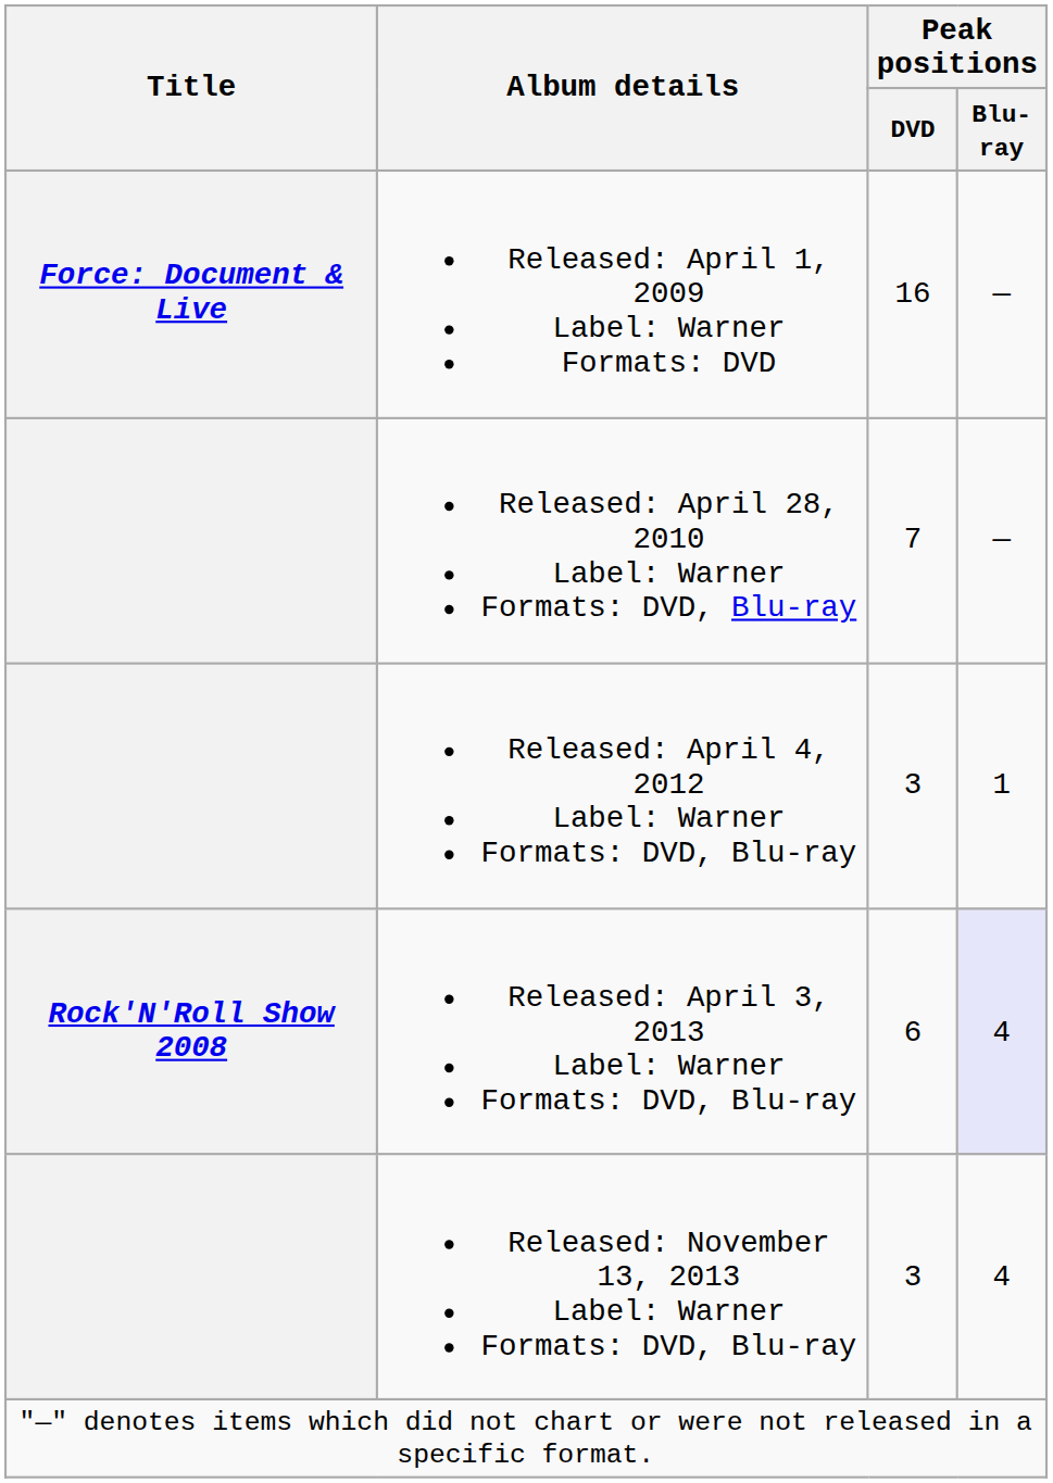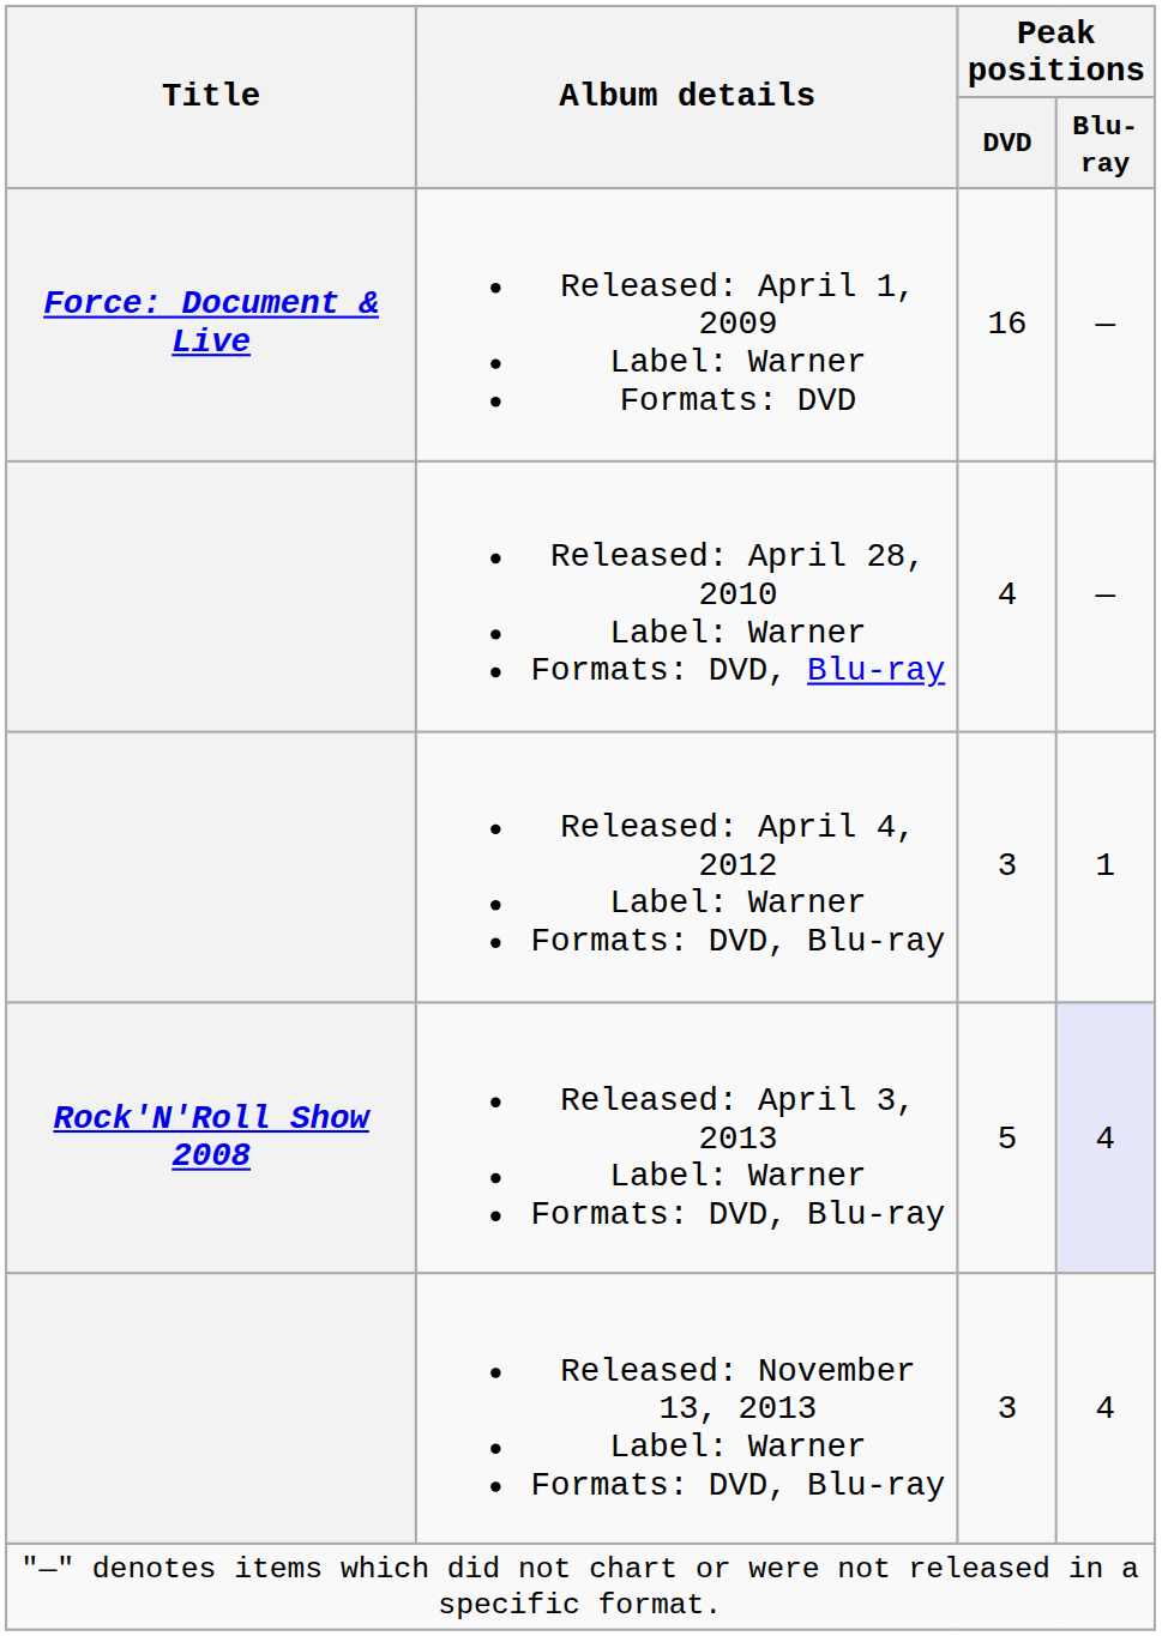 <table class="wikitable plainrowheaders" style="text-align:center;">
 <tr>
 <th style="width:12em;" rowspan="2">Title</th>
 <th style="width:16em;" rowspan="2">Album details</th>
 <th colspan="2">Peak positions</th>
 </tr>
 <tr>
 <th style="width:2.5em;"><small>DVD</small><br></th>
 <th style="width:2.5em;"><small>Blu-ray</small><br></th>
 </tr>
 <tr>
 <th scope="row"><em><a href='#'>Force: Document & Live</a></em></th>
 <td><br><ul><li>Released: April 1, 2009</li><li>Label: Warner</li><li>Formats: DVD</li></ul></td>
 <td>16</td>
 <td>—</td>
 </tr>
 <tr>
 <th scope="row"><em><a href='#'></a></em></th>
 <td><br><ul><li>Released: April 28, 2010</li><li>Label: Warner</li><li>Formats: DVD, <a href='#'>Blu-ray</a></li></ul></td>
-<td>7</td>
+<td>4</td>
 <td>—</td>
 </tr>
 <tr>
 <th scope="row"><em><a href='#'></a></em></th>
 <td><br><ul><li>Released: April 4, 2012</li><li>Label: Warner</li><li>Formats: DVD, Blu-ray</li></ul></td>
 <td>3</td>
 <td>1</td>
 </tr>
 <tr>
 <th scope="row"><em><a href='#'>Rock'N'Roll Show 2008</a></em></th>
 <td><br><ul><li>Released: April 3, 2013</li><li>Label: Warner</li><li>Formats: DVD, Blu-ray</li></ul></td>
-<td>6</td>
+<td>5</td>
 <td style="background: lavender;">4</td>
 </tr>
 <tr>
 <th scope="row"><em><a href='#'></a></em></th>
 <td><br><ul><li>Released: November 13, 2013</li><li>Label: Warner</li><li>Formats: DVD, Blu-ray</li></ul></td>
 <td>3</td>
 <td>4</td>
 </tr>
 <tr>
 <td colspan="12" align="center" style="font-size:90%;">"—" denotes items which did not chart or were not released in a specific format.</td>
 </tr>
 </table>
